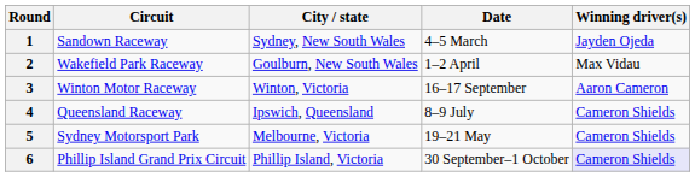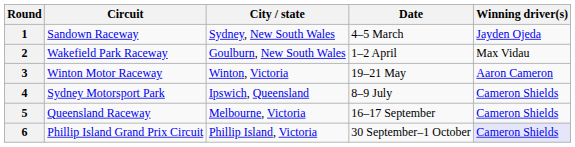 <table class="wikitable" style="font-size: 90%">
 <tr>
 <th>Round</th>
 <th>Circuit</th>
 <th>City / state</th>
 <th>Date</th>
 <th>Winning driver(s)</th>
 </tr>
 <tr>
 <th>1</th>
 <td><a href='#'>Sandown Raceway</a></td>
 <td><a href='#'>Sydney</a>, <a href='#'>New South Wales</a></td>
 <td>4–5 March</td>
 <td><a href='#'>Jayden Ojeda</a></td>
 </tr>
 <tr>
 <th>2</th>
 <td><a href='#'>Wakefield Park Raceway</a></td>
 <td><a href='#'>Goulburn</a>, <a href='#'>New South Wales</a></td>
 <td>1–2 April</td>
 <td>Max Vidau</td>
 </tr>
 <tr>
 <th>3</th>
 <td><a href='#'>Winton Motor Raceway</a></td>
 <td><a href='#'>Winton</a>, <a href='#'>Victoria</a></td>
-<td>16–17 September</td>
+<td>19–21 May</td>
 <td><a href='#'>Aaron Cameron</a></td>
 </tr>
 <tr>
 <th>4</th>
-<td><a href='#'>Queensland Raceway</a></td>
+<td><a href='#'>Sydney Motorsport Park</a></td>
 <td><a href='#'>Ipswich</a>, <a href='#'>Queensland</a></td>
 <td>8–9 July</td>
 <td><a href='#'>Cameron Shields</a></td>
 </tr>
 <tr>
 <th>5</th>
-<td><a href='#'>Sydney Motorsport Park</a></td>
+<td><a href='#'>Queensland Raceway</a></td>
 <td><a href='#'>Melbourne</a>, <a href='#'>Victoria</a></td>
-<td>19–21 May</td>
+<td>16–17 September</td>
 <td><a href='#'>Cameron Shields</a></td>
 </tr>
 <tr>
 <th>6</th>
 <td><a href='#'>Phillip Island Grand Prix Circuit</a></td>
 <td><a href='#'>Phillip Island</a>, <a href='#'>Victoria</a></td>
 <td>30 September–1 October</td>
 <td style="background: lavender;"><a href='#'>Cameron Shields</a></td>
 </tr>
 </table>
